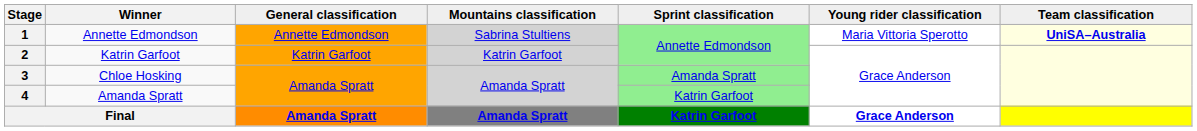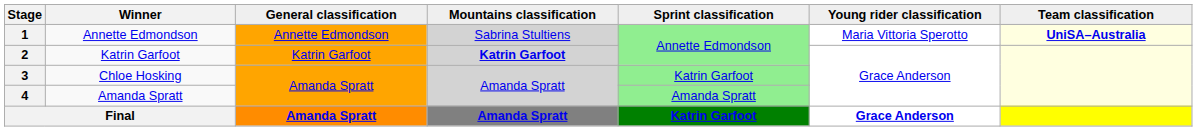 <table class="wikitable" style="text-align: center; font-size:smaller;">
 <tr style="background-color: #efefef;">
 <th style="width:1%;">Stage</th>
 <th style="width:16.5%;">Winner</th>
 <th style="background:#efefef; width:16.5%;">General classification<br></th>
 <th style="background:#efefef; width:16.5%;">Mountains classification<br></th>
 <th style="background:#efefef; width:16.5%;">Sprint classification<br></th>
 <th style="background:#efefef; width:16.5%;">Young rider classification<br></th>
 <th style="background:#efefef; width:16.5%;">Team classification</th>
 </tr>
 <tr>
 <th>1</th>
 <td><a href='#'>Annette Edmondson</a></td>
 <td style="background:orange;"><a href='#'>Annette Edmondson</a></td>
 <td style="background:lightgrey;"><a href='#'>Sabrina Stultiens</a></td>
 <td style="background:lightgreen;" rowspan=2><a href='#'>Annette Edmondson</a></td>
 <td style="background:white;"><a href='#'>Maria Vittoria Sperotto</a></td>
 <td style="background:lightyellow;"><strong><a href='#'>UniSA–Australia</a></strong></td>
 </tr>
 <tr>
 <th>2</th>
 <td><a href='#'>Katrin Garfoot</a></td>
 <td style="background:orange;"><a href='#'>Katrin Garfoot</a></td>
-<td style="background:lightgrey;"><a href='#'>Katrin Garfoot</a></td>
+<td style="background:lightgrey;"><strong><a href='#'>Katrin Garfoot</a></strong></td>
 <td style="background:white;" rowspan=3><a href='#'>Grace Anderson</a></td>
 <td style="background:lightyellow;" rowspan=3></td>
 </tr>
 <tr>
 <th>3</th>
 <td><a href='#'>Chloe Hosking</a></td>
 <td style="background:orange;" rowspan=2><a href='#'>Amanda Spratt</a></td>
 <td style="background:lightgrey;" rowspan=2><a href='#'>Amanda Spratt</a></td>
-<td style="background:lightgreen;"><a href='#'>Amanda Spratt</a></td>
+<td style="background:lightgreen;"><a href='#'>Katrin Garfoot</a></td>
 </tr>
 <tr>
 <th>4</th>
 <td><a href='#'>Amanda Spratt</a></td>
-<td style="background:lightgreen;"><a href='#'>Katrin Garfoot</a></td>
+<td style="background:lightgreen;"><a href='#'>Amanda Spratt</a></td>
 </tr>
 <tr>
 <th colspan=2>Final</th>
 <th style="background:DarkOrange;"><a href='#'>Amanda Spratt</a></th>
 <th style="background:grey;"><a href='#'>Amanda Spratt</a></th>
 <th style="background:green;"><a href='#'>Katrin Garfoot</a></th>
 <th style="background:white;"><a href='#'>Grace Anderson</a></th>
 <th style="background:yellow;"></th>
 </tr>
 </table>
